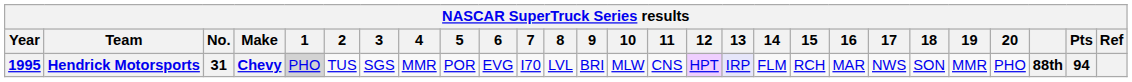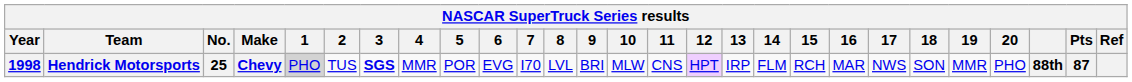 <table class="wikitable" style="text-align:center; font-size:75%">
 <tr>
 <th colspan=45><a href='#'>NASCAR SuperTruck Series</a> results</th>
 </tr>
 <tr>
 <th>Year</th>
 <th>Team</th>
 <th>No.</th>
 <th>Make</th>
 <th>1</th>
 <th>2</th>
 <th>3</th>
 <th>4</th>
 <th>5</th>
 <th>6</th>
 <th>7</th>
 <th>8</th>
 <th>9</th>
 <th>10</th>
 <th>11</th>
 <th>12</th>
 <th>13</th>
 <th>14</th>
 <th>15</th>
 <th>16</th>
 <th>17</th>
 <th>18</th>
 <th>19</th>
 <th>20</th>
 <th></th>
 <th>Pts</th>
 <th>Ref</th>
 </tr>
 <tr>
-<th><a href='#'>1995</a></th>
+<th><a href='#'>1998</a></th>
 <th><a href='#'>Hendrick Motorsports</a></th>
-<th>31</th>
+<th>25</th>
 <th><a href='#'>Chevy</a></th>
 <td style="background: lightgrey;"><a href='#'>PHO</a></td>
 <td><a href='#'>TUS</a></td>
-<td><a href='#'>SGS</a></td>
+<td><strong><a href='#'>SGS</a></strong></td>
 <td><a href='#'>MMR</a></td>
 <td><a href='#'>POR</a></td>
 <td><a href='#'>EVG</a></td>
 <td><a href='#'>I70</a></td>
 <td><a href='#'>LVL</a></td>
 <td><a href='#'>BRI</a></td>
 <td><a href='#'>MLW</a></td>
 <td><a href='#'>CNS</a></td>
 <td style="background:#EFCFFF;"><a href='#'>HPT</a><br></td>
-<td style="background: lavender;"><a href='#'>IRP</a></td>
+<td><a href='#'>IRP</a></td>
 <td><a href='#'>FLM</a></td>
 <td><a href='#'>RCH</a></td>
 <td><a href='#'>MAR</a></td>
 <td><a href='#'>NWS</a></td>
 <td><a href='#'>SON</a></td>
 <td><a href='#'>MMR</a></td>
 <td><a href='#'>PHO</a></td>
 <th>88th</th>
-<th>94</th>
+<th>87</th>
 <th></th>
 </tr>
 </table>
